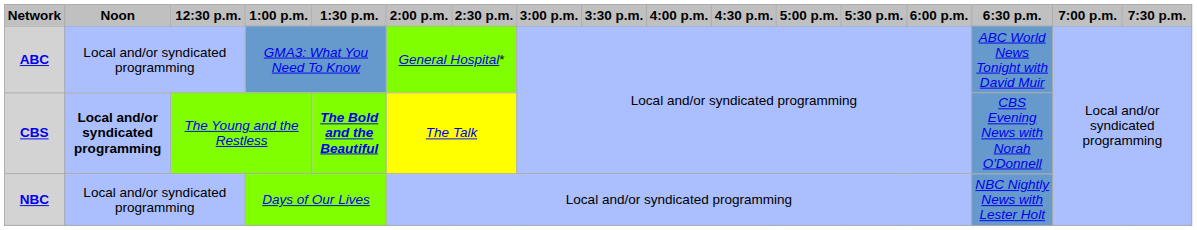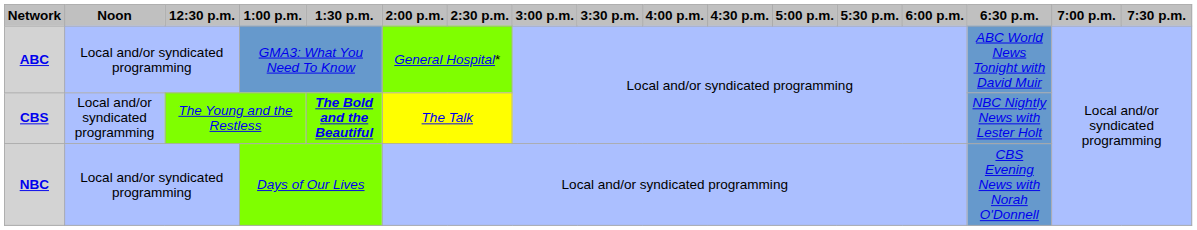 <table class="wikitable" style="width:100%;margin-right:0;font-size:90%;text-align:center">
 <tr>
 <th style="background:#C0C0C0; text-align:center;">Network</th>
 <th style="background:#C0C0C0; text-align:center;">Noon</th>
 <th style="background:#C0C0C0; text-align:center;">12:30 p.m.</th>
 <th style="background:#C0C0C0; text-align:center;">1:00 p.m.</th>
 <th style="background:#C0C0C0; text-align:center;">1:30 p.m.</th>
 <th style="background:#C0C0C0; text-align:center;">2:00 p.m.</th>
 <th style="background:#C0C0C0; text-align:center;">2:30 p.m.</th>
 <th style="background:#C0C0C0; text-align:center;">3:00 p.m.</th>
 <th style="background:#C0C0C0; text-align:center;">3:30 p.m.</th>
 <th style="background:#C0C0C0; text-align:center;">4:00 p.m.</th>
 <th style="background:#C0C0C0; text-align:center;">4:30 p.m.</th>
 <th style="background:#C0C0C0; text-align:center;">5:00 p.m.</th>
 <th style="background:#C0C0C0; text-align:center;">5:30 p.m.</th>
 <th style="background:#C0C0C0; text-align:center;">6:00 p.m.</th>
 <th style="background:#C0C0C0; text-align:center;">6:30 p.m.</th>
 <th style="background:#C0C0C0; text-align:center;">7:00 p.m.</th>
 <th style="background:#C0C0C0; text-align:center;">7:30 p.m.</th>
 </tr>
 <tr>
 <th style="background:#D3D3D3;"><a href='#'>ABC</a></th>
 <td colspan="2" style="background:#abbfff;">Local and/or syndicated programming</td>
 <td colspan="2" style="background: #6699CC;"><em><a href='#'>GMA3: What You Need To Know</a></em></td>
 <td colspan="2" style="background: chartreuse"><em><a href='#'>General Hospital</a></em>*</td>
 <td colspan="7" rowspan="2" style="background:#abbfff;">Local and/or syndicated programming</td>
 <td style="background: #6699CC"><em><a href='#'>ABC World News Tonight with David Muir</a></em></td>
 <td colspan="2" rowspan="3" style="background:#abbfff;">Local and/or syndicated programming</td>
 </tr>
 <tr>
 <th style="background:#D3D3D3;"><a href='#'>CBS</a></th>
-<td style="background:#abbfff;"><strong>Local and/or syndicated programming</strong></td>
+<td style="background:#abbfff;">Local and/or syndicated programming</td>
 <td colspan="2" style="background: chartreuse"><em><a href='#'>The Young and the Restless</a></em></td>
 <td style="background: chartreuse"><strong><em><a href='#'>The Bold and the Beautiful</a></em></strong></td>
 <td colspan="2" style="background:#ffff00;"><em><a href='#'>The Talk</a></em></td>
-<td style="background: #6699CC;"><em><a href='#'>CBS Evening News with Norah O'Donnell</a></em></td>
+<td style="background: #6699CC;"><em><a href='#'>NBC Nightly News with Lester Holt</a></em></td>
 </tr>
 <tr>
 <th style="background:#D3D3D3;"><a href='#'>NBC</a></th>
 <td colspan="2" style="background:#abbfff;">Local and/or syndicated programming</td>
 <td colspan="2" style="background: chartreuse"><em><a href='#'>Days of Our Lives</a></em></td>
 <td colspan="9" style="background:#abbfff;">Local and/or syndicated programming</td>
-<td style="background: #6699CC;"><em><a href='#'>NBC Nightly News with Lester Holt</a></em></td>
+<td style="background: #6699CC;"><em><a href='#'>CBS Evening News with Norah O'Donnell</a></em></td>
 </tr>
 </table>
